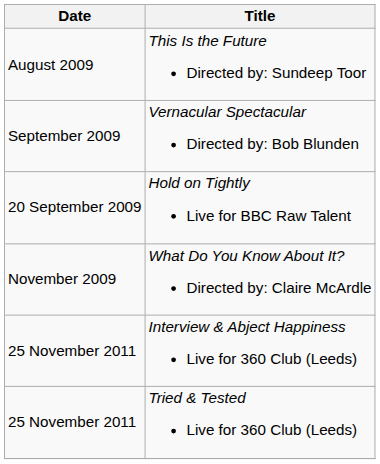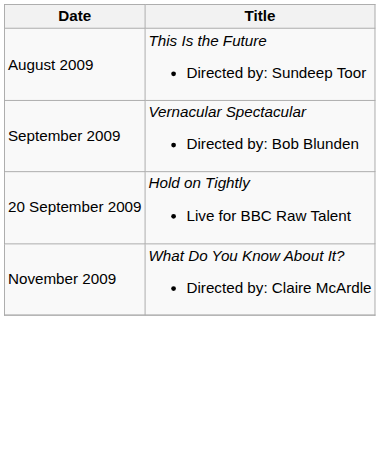 <table class="wikitable">
 <tr>
 <th>Date</th>
 <th>Title</th>
 </tr>
 <tr>
 <td>August 2009</td>
 <td><em>This Is the Future</em><br><ul><li>Directed by: Sundeep Toor</li></ul></td>
 </tr>
 <tr>
 <td>September 2009</td>
 <td><em>Vernacular Spectacular</em><br><ul><li>Directed by: Bob Blunden</li></ul></td>
 </tr>
 <tr>
 <td>20 September 2009</td>
 <td><em>Hold on Tightly</em><br><ul><li>Live for BBC Raw Talent</li></ul></td>
 </tr>
 <tr>
 <td>November 2009</td>
 <td><em>What Do You Know About It?</em><br><ul><li>Directed by: Claire McArdle</li></ul></td>
 </tr>
 <tr>
-<td>25 November 2011</td>
-<td><em>Interview & Abject Happiness</em><br><ul><li>Live for 360 Club (Leeds)</li></ul></td>
-</tr>
-<tr>
-<td>25 November 2011</td>
-<td><em>Tried & Tested</em><br><ul><li>Live for 360 Club (Leeds)</li></ul></td>
-</tr>
-<tr>
 </tr>
 </table>
